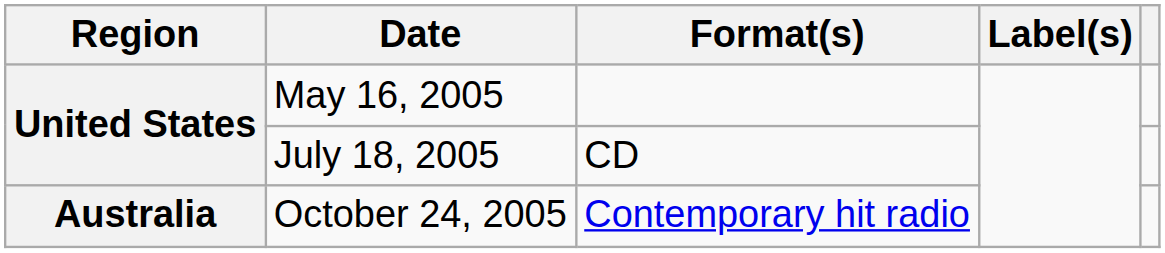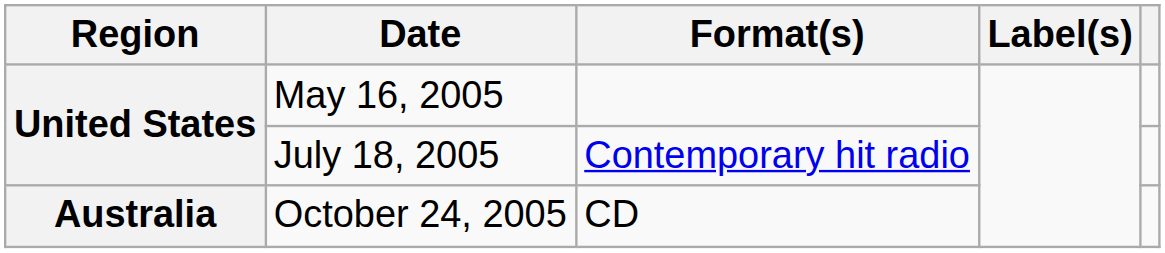 <table class="wikitable plainrowheaders">
 <tr>
 <th scope="col">Region</th>
 <th scope="col">Date</th>
 <th scope="col">Format(s)</th>
 <th scope="col">Label(s)</th>
 <th scope="col"></th>
 </tr>
 <tr>
 <th scope="row" rowspan="2">United States</th>
 <td>May 16, 2005</td>
 <td></td>
 <td rowspan="3"></td>
 <td></td>
 </tr>
 <tr>
 <td>July 18, 2005</td>
-<td>CD</td>
+<td><a href='#'>Contemporary hit radio</a></td>
 <td></td>
 </tr>
 <tr>
 <th scope="row">Australia</th>
 <td>October 24, 2005</td>
-<td><a href='#'>Contemporary hit radio</a></td>
+<td>CD</td>
 <td></td>
 </tr>
 </table>
